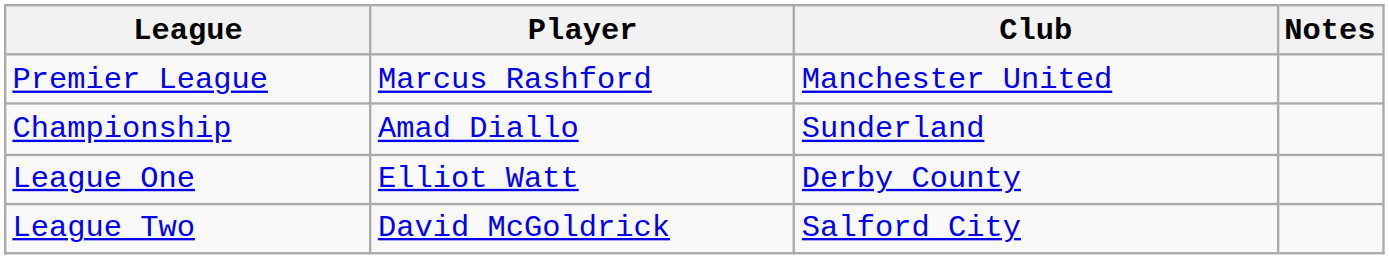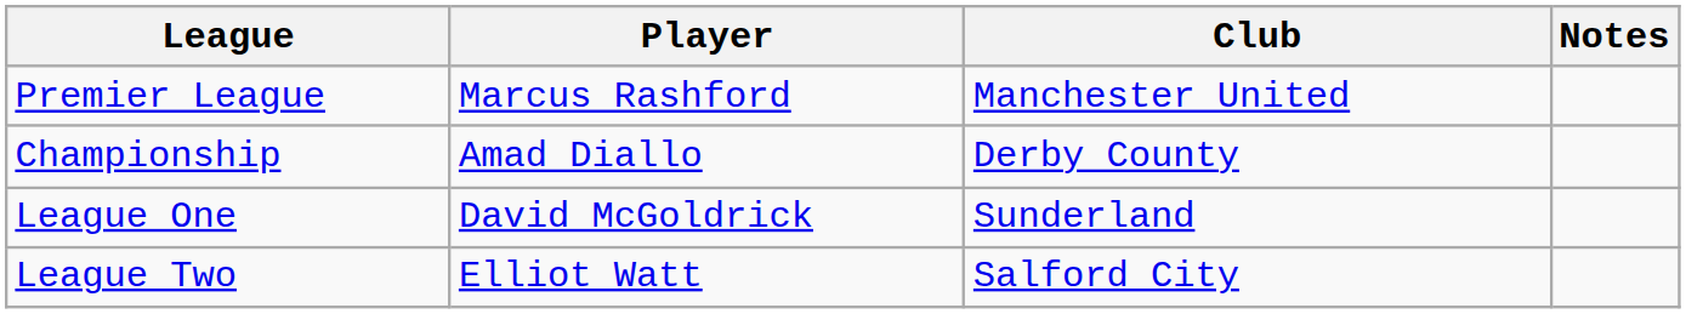 <table class="wikitable">
 <tr>
 <th>League</th>
 <th>Player</th>
 <th>Club</th>
 <th>Notes</th>
 </tr>
 <tr>
 <td width="150px"><a href='#'>Premier League</a></td>
 <td width="175px"> <a href='#'>Marcus Rashford</a></td>
 <td width="200px"><a href='#'>Manchester United</a></td>
 <td></td>
 </tr>
 <tr>
 <td><a href='#'>Championship</a></td>
 <td> <a href='#'>Amad Diallo</a></td>
+<td><a href='#'>Derby County</a></td>
+<td></td>
+</tr>
+<tr>
+<td><a href='#'>League One</a></td>
+<td> <a href='#'>David McGoldrick</a></td>
 <td><a href='#'>Sunderland</a></td>
 <td></td>
 </tr>
 <tr>
-<td><a href='#'>League One</a></td>
+<td><a href='#'>League Two</a></td>
 <td> <a href='#'>Elliot Watt</a></td>
-<td><a href='#'>Derby County</a></td>
-<td></td>
-</tr>
-<tr>
-<td><a href='#'>League Two</a></td>
-<td> <a href='#'>David McGoldrick</a></td>
 <td><a href='#'>Salford City</a></td>
 <td></td>
 </tr>
 </table>
